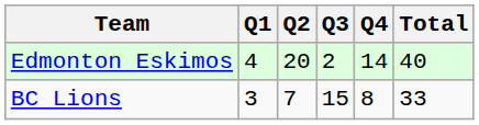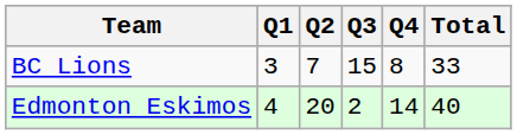 <table class="wikitable">
 <tr>
 <th>Team</th>
 <th>Q1</th>
 <th>Q2</th>
 <th>Q3</th>
 <th>Q4</th>
 <th>Total</th>
 </tr>
+<tr>
+<td><a href='#'>BC Lions</a></td>
+<td>3</td>
+<td>7</td>
+<td>15</td>
+<td>8</td>
+<td>33</td>
+</tr>
 <tr style="background-color:#ddffdd">
 <td><a href='#'>Edmonton Eskimos</a></td>
 <td>4</td>
 <td>20</td>
 <td>2</td>
 <td>14</td>
 <td>40</td>
 </tr>
-<tr>
-<td><a href='#'>BC Lions</a></td>
-<td>3</td>
-<td>7</td>
-<td>15</td>
-<td>8</td>
-<td>33</td>
-</tr>
 </table>
